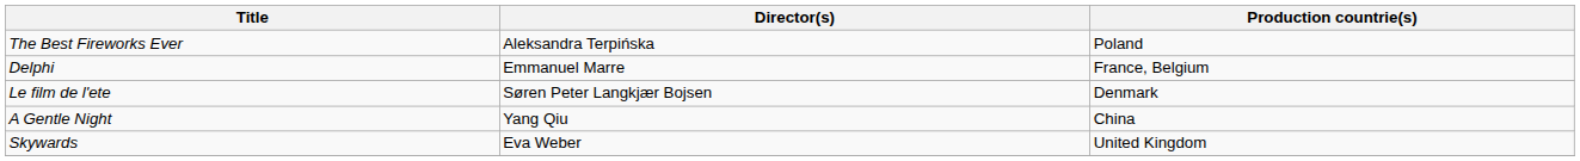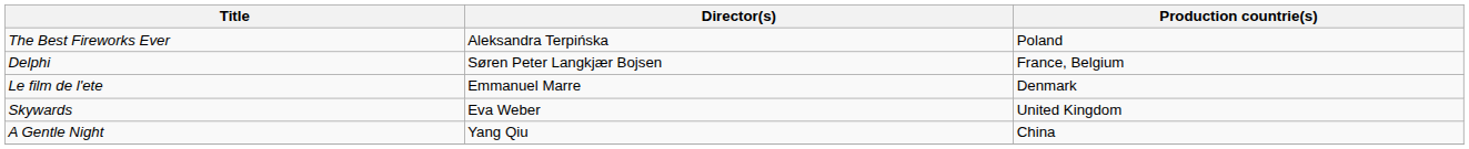 <table class="sortable wikitable" style="width:100%; margin-bottom:4px" cellpadding="5">
 <tr>
 <th scope="col">Title</th>
 <th scope="col">Director(s)</th>
 <th scope="col">Production countrie(s)</th>
 </tr>
 <tr>
 <td><em>The Best Fireworks Ever</em></td>
 <td>Aleksandra Terpińska</td>
 <td>Poland</td>
 </tr>
 <tr>
 <td><em>Delphi</em></td>
-<td>Emmanuel Marre</td>
+<td>Søren Peter Langkjær Bojsen</td>
 <td>France, Belgium</td>
 </tr>
 <tr>
 <td><em>Le film de l'ete</em></td>
-<td>Søren Peter Langkjær Bojsen</td>
+<td>Emmanuel Marre</td>
 <td>Denmark</td>
+</tr>
+<tr>
+<td><em>Skywards</em></td>
+<td>Eva Weber</td>
+<td>United Kingdom</td>
 </tr>
 <tr>
 <td><em>A Gentle Night</em></td>
 <td>Yang Qiu</td>
 <td>China</td>
 </tr>
 <tr>
-<td><em>Skywards</em></td>
-<td>Eva Weber</td>
-<td>United Kingdom</td>
-</tr>
-<tr>
 </tr>
 </table>
